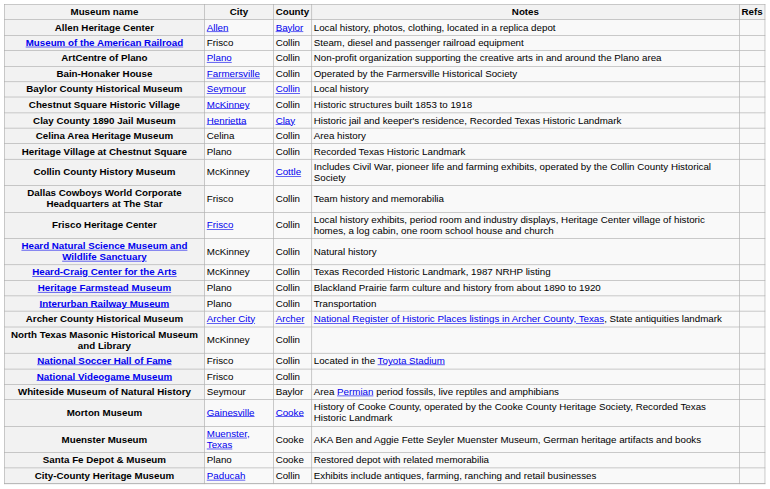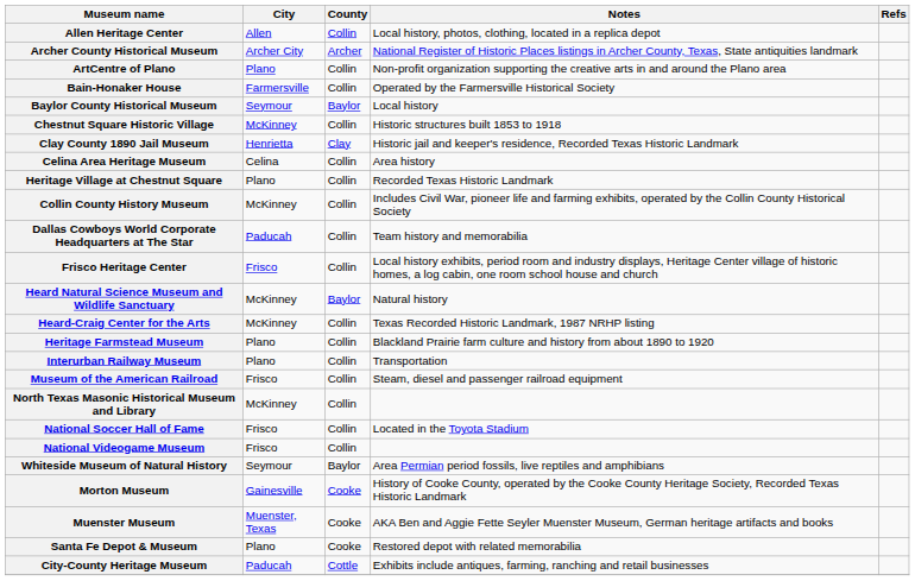 <table class="wikitable sortable plainrowheaders">
 <tr>
 <th scope="col">Museum name</th>
 <th scope="col">City</th>
 <th scope="col">County</th>
 <th scope="col">Notes</th>
 <th scope="col" class="unsortable">Refs</th>
 </tr>
 <tr>
 <th scope="row">Allen Heritage Center</th>
 <td><a href='#'>Allen</a></td>
-<td><a href='#'>Baylor</a></td>
+<td><a href='#'>Collin</a></td>
 <td>Local history, photos, clothing, located in a replica depot</td>
 <td align="center"></td>
 </tr>
 <tr>
-<th scope="row"><a href='#'>Museum of the American Railroad</a></th>
-<td>Frisco</td>
-<td>Collin</td>
-<td>Steam, diesel and passenger railroad equipment</td>
+<th scope="row">Archer County Historical Museum</th>
+<td><a href='#'>Archer City</a></td>
+<td><a href='#'>Archer</a></td>
+<td><a href='#'>National Register of Historic Places listings in Archer County, Texas</a>,  State antiquities landmark</td>
 <td align="center"></td>
 </tr>
 <tr>
 <th scope="row">ArtCentre of Plano</th>
 <td><a href='#'>Plano</a></td>
 <td>Collin</td>
 <td>Non-profit organization supporting the creative arts in and around the Plano area</td>
 <td align="center"></td>
 </tr>
 <tr>
 <th scope="row">Bain-Honaker House</th>
 <td><a href='#'>Farmersville</a></td>
 <td>Collin</td>
 <td>Operated by the Farmersville Historical Society</td>
 <td align="center"></td>
 </tr>
 <tr>
 <th scope="row">Baylor County Historical Museum</th>
 <td><a href='#'>Seymour</a></td>
-<td><a href='#'>Collin</a></td>
+<td><a href='#'>Baylor</a></td>
 <td>Local history</td>
 <td align="center"></td>
 </tr>
 <tr>
 <th scope="row">Chestnut Square Historic Village</th>
 <td><a href='#'>McKinney</a></td>
 <td>Collin</td>
 <td>Historic structures built 1853 to 1918</td>
 <td align="center"></td>
 </tr>
 <tr>
 <th scope="row">Clay County 1890 Jail Museum</th>
 <td><a href='#'>Henrietta</a></td>
 <td><a href='#'>Clay</a></td>
 <td>Historic jail and keeper's residence, Recorded Texas Historic Landmark</td>
 <td align="center"></td>
 </tr>
 <tr>
 <th scope="row">Celina Area Heritage Museum</th>
 <td>Celina</td>
 <td>Collin</td>
 <td>Area history</td>
 <td align="center"></td>
 </tr>
 <tr>
 <th scope="row">Heritage Village at Chestnut Square</th>
 <td>Plano</td>
 <td>Collin</td>
 <td>Recorded Texas Historic Landmark</td>
 <td align="center"></td>
 </tr>
 <tr>
 <th scope="row">Collin County History Museum</th>
 <td>McKinney</td>
-<td><a href='#'>Cottle</a></td>
+<td>Collin</td>
 <td>Includes Civil War, pioneer life and farming exhibits, operated by the Collin County Historical Society</td>
 <td align="center"></td>
 </tr>
 <tr>
 <th scope="row">Dallas Cowboys World Corporate Headquarters at The Star</th>
-<td>Frisco</td>
+<td><a href='#'>Paducah</a></td>
 <td>Collin</td>
 <td>Team history and memorabilia</td>
 <td align="center"></td>
 </tr>
 <tr>
 <th scope="row">Frisco Heritage Center</th>
 <td><a href='#'>Frisco</a></td>
 <td>Collin</td>
 <td>Local history exhibits, period room and industry displays, Heritage Center village of historic homes, a log cabin, one room school house and church</td>
 <td align="center"></td>
 </tr>
 <tr>
 <th scope="row"><a href='#'>Heard Natural Science Museum and Wildlife Sanctuary</a></th>
 <td>McKinney</td>
-<td>Collin</td>
+<td><a href='#'>Baylor</a></td>
 <td>Natural history</td>
 <td align="center"></td>
 </tr>
 <tr>
 <th scope="row"><a href='#'>Heard-Craig Center for the Arts</a></th>
 <td>McKinney</td>
 <td>Collin</td>
 <td>Texas Recorded Historic Landmark, 1987 NRHP listing</td>
 <td align="center"></td>
 </tr>
 <tr>
 <th scope="row"><a href='#'>Heritage Farmstead Museum</a></th>
 <td>Plano</td>
 <td>Collin</td>
 <td>Blackland Prairie farm culture and history from about 1890 to 1920</td>
 <td align="center"></td>
 </tr>
 <tr>
 <th scope="row"><a href='#'>Interurban Railway Museum</a></th>
 <td>Plano</td>
 <td>Collin</td>
 <td>Transportation</td>
 <td align="center"></td>
 </tr>
 <tr>
-<th scope="row">Archer County Historical Museum</th>
-<td><a href='#'>Archer City</a></td>
-<td><a href='#'>Archer</a></td>
-<td><a href='#'>National Register of Historic Places listings in Archer County, Texas</a>,  State antiquities landmark</td>
+<th scope="row"><a href='#'>Museum of the American Railroad</a></th>
+<td>Frisco</td>
+<td>Collin</td>
+<td>Steam, diesel and passenger railroad equipment</td>
 <td align="center"></td>
 </tr>
 <tr>
 <th scope="row">North Texas Masonic Historical Museum and Library</th>
 <td>McKinney</td>
 <td>Collin</td>
 <td></td>
 <td align="center"></td>
 </tr>
 <tr>
 <th scope="row"><a href='#'>National Soccer Hall of Fame</a></th>
 <td>Frisco</td>
 <td>Collin</td>
 <td>Located in the <a href='#'>Toyota Stadium</a></td>
 <td align="center"></td>
 </tr>
 <tr>
 <th scope="row"><a href='#'>National Videogame Museum</a></th>
 <td>Frisco</td>
 <td>Collin</td>
 <td></td>
 <td align="center"></td>
 </tr>
 <tr>
 <th scope="row">Whiteside Museum of Natural History</th>
 <td>Seymour</td>
 <td>Baylor</td>
 <td>Area <a href='#'>Permian</a> period fossils, live reptiles and amphibians</td>
 <td align="center"></td>
 </tr>
 <tr>
 <th scope="row">Morton Museum</th>
 <td><a href='#'>Gainesville</a></td>
 <td><a href='#'>Cooke</a></td>
 <td>History of Cooke County, operated by the Cooke County Heritage Society, Recorded Texas Historic Landmark</td>
 <td align="center"></td>
 </tr>
 <tr>
 <th scope="row">Muenster Museum</th>
 <td><a href='#'>Muenster, Texas</a></td>
 <td>Cooke</td>
 <td>AKA Ben and Aggie Fette Seyler Muenster Museum, German heritage artifacts and books</td>
 <td align="center"></td>
 </tr>
 <tr>
 <th scope="row">Santa Fe Depot & Museum</th>
 <td>Plano</td>
 <td>Cooke</td>
 <td>Restored depot with related memorabilia</td>
 <td align="center"></td>
 </tr>
 <tr>
 <th scope="row">City-County Heritage Museum</th>
 <td><a href='#'>Paducah</a></td>
-<td>Collin</td>
+<td><a href='#'>Cottle</a></td>
 <td>Exhibits include antiques, farming, ranching and retail businesses</td>
 <td align="center"></td>
 </tr>
 <tr>
 </tr>
 </table>
